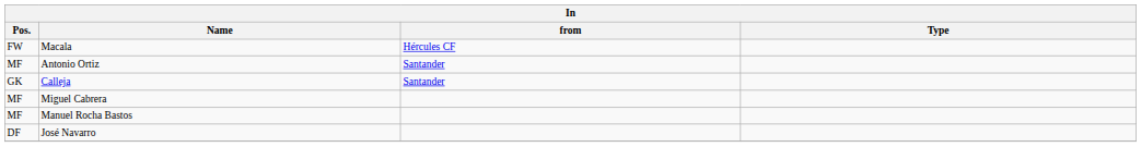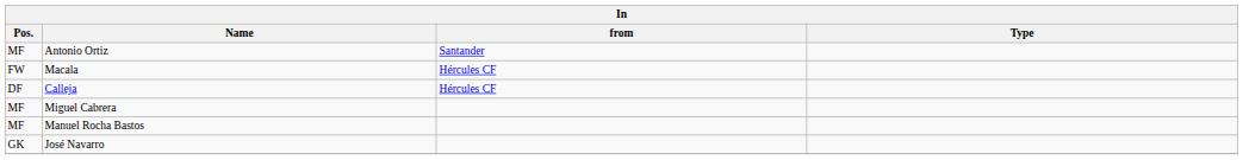 <table class="wikitable" style="font-size:90%;width:99%;">
 <tr>
 <th colspan="4">In</th>
 </tr>
 <tr>
 <th width=3%>Pos.</th>
 <th width=32%>Name</th>
 <th width=30%>from</th>
 <th width=35%>Type</th>
 </tr>
 <tr>
+<td>MF</td>
+<td>Antonio Ortiz</td>
+<td><a href='#'>Santander</a></td>
+<td></td>
+</tr>
+<tr>
 <td>FW</td>
 <td>Macala</td>
 <td><a href='#'>Hércules CF</a></td>
 <td></td>
 </tr>
 <tr>
-<td>MF</td>
-<td>Antonio Ortiz</td>
-<td><a href='#'>Santander</a></td>
-<td></td>
-</tr>
-<tr>
-<td>GK</td>
+<td>DF</td>
 <td><a href='#'>Calleja</a></td>
-<td><a href='#'>Santander</a></td>
+<td><a href='#'>Hércules CF</a></td>
 <td></td>
 </tr>
 <tr>
 <td>MF</td>
 <td>Miguel Cabrera</td>
 <td></td>
 <td></td>
 </tr>
 <tr>
 <td>MF</td>
 <td>Manuel Rocha Bastos</td>
 <td></td>
 <td></td>
 </tr>
 <tr>
-<td>DF</td>
+<td>GK</td>
 <td>José Navarro</td>
 <td></td>
 <td></td>
 </tr>
 <tr>
 </tr>
 </table>
